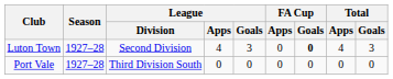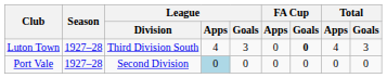 <table class="wikitable" style="text-align: center;">
 <tr>
 <th rowspan="2">Club</th>
 <th rowspan="2">Season</th>
 <th colspan="3">League</th>
 <th colspan="2">FA Cup</th>
 <th colspan="2">Total</th>
 </tr>
 <tr>
 <th>Division</th>
 <th>Apps</th>
 <th>Goals</th>
 <th>Apps</th>
 <th>Goals</th>
 <th>Apps</th>
 <th>Goals</th>
 </tr>
 <tr>
 <td><a href='#'>Luton Town</a></td>
 <td><a href='#'>1927–28</a></td>
-<td><a href='#'>Second Division</a></td>
+<td><a href='#'>Third Division South</a></td>
 <td>4</td>
 <td>3</td>
 <td>0</td>
 <td><strong>0</strong></td>
 <td>4</td>
 <td>3</td>
 </tr>
 <tr>
 <td><a href='#'>Port Vale</a></td>
 <td><a href='#'>1927–28</a></td>
-<td><a href='#'>Third Division South</a></td>
-<td>0</td>
+<td><a href='#'>Second Division</a></td>
+<td style="background: lightblue;">0</td>
 <td>0</td>
 <td>0</td>
 <td>0</td>
 <td>0</td>
 <td>0</td>
 </tr>
 </table>
